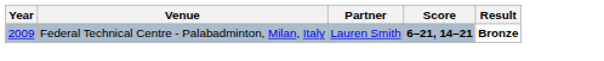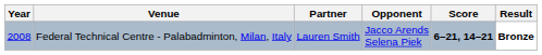 <table class="sortable wikitable" style="font-size: 90%;">
 <tr>
 <th>Year</th>
 <th>Venue</th>
 <th>Partner</th>
+<th>Opponent</th>
 <th>Score</th>
 <th>Result</th>
 </tr>
 <tr style="background:#AABBCC">
-<td align="center"><a href='#'>2009</a></td>
+<td align="center"><a href='#'>2008</a></td>
 <td align="left">Federal Technical Centre - Palabadminton, <a href='#'>Milan</a>, <a href='#'>Italy</a></td>
 <td align="left"> <a href='#'>Lauren Smith</a></td>
+<td align="left"> <a href='#'>Jacco Arends</a> <br>  <a href='#'>Selena Piek</a></td>
 <td align="left"><strong>6–21, 14–21</strong></td>
 <td style="text-align:left; background:white"> <strong>Bronze</strong></td>
 </tr>
 </table>
